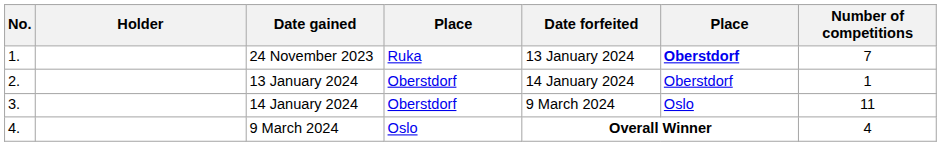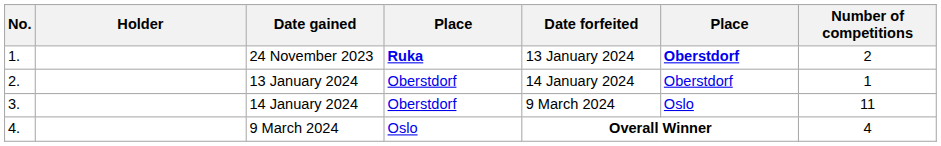 <table class="wikitable plainrowheaders" style="background:#fff; font-size:86%; line-height:16px; border:grey solid 1px; border-collapse:collapse;">
 <tr>
 <th style="width:1em;">No.</th>
 <th style="width:14em;">Holder</th>
 <th style="width:9em;">Date gained</th>
 <th style="width:9em;">Place</th>
 <th style="width:9em;">Date forfeited</th>
 <th style="width:9em;">Place</th>
 <th style="width:9em;">Number of competitions</th>
 </tr>
 <tr>
 <td>1.</td>
 <td></td>
 <td>24 November 2023</td>
-<td> <a href='#'>Ruka</a></td>
+<td><strong> <a href='#'>Ruka</a></strong></td>
 <td>13 January 2024</td>
 <td><strong> <a href='#'>Oberstdorf</a></strong></td>
-<td align=center>7</td>
+<td align=center>2</td>
 </tr>
 <tr>
 <td>2.</td>
 <td></td>
 <td>13 January 2024</td>
 <td> <a href='#'>Oberstdorf</a></td>
 <td>14 January 2024</td>
 <td> <a href='#'>Oberstdorf</a></td>
 <td align=center>1</td>
 </tr>
 <tr>
 <td>3.</td>
 <td></td>
 <td>14 January 2024</td>
 <td> <a href='#'>Oberstdorf</a></td>
 <td>9 March 2024</td>
 <td> <a href='#'>Oslo</a></td>
 <td align=center>11</td>
 </tr>
 <tr>
 <td>4.</td>
 <td><strong></strong></td>
 <td>9 March 2024</td>
 <td> <a href='#'>Oslo</a></td>
 <td align=center colspan=2><strong>Overall Winner</strong></td>
 <td align=center>4</td>
 </tr>
 </table>
